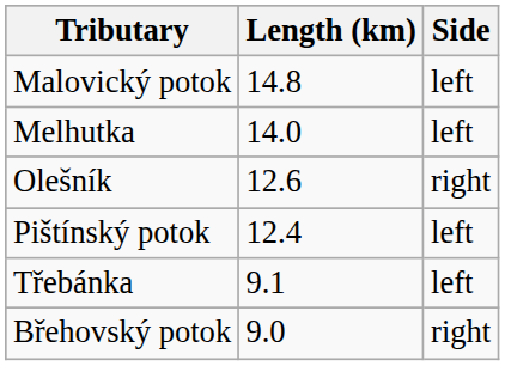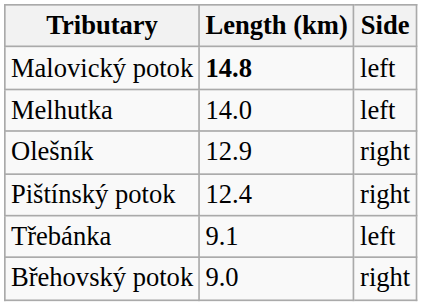 <table class="wikitable">
 <tr>
 <th>Tributary</th>
 <th>Length (km)</th>
 <th>Side</th>
 </tr>
 <tr>
 <td>Malovický potok</td>
-<td>14.8</td>
+<td><strong>14.8</strong></td>
 <td>left</td>
 </tr>
 <tr>
 <td>Melhutka</td>
 <td>14.0</td>
 <td>left</td>
 </tr>
 <tr>
 <td>Olešník</td>
-<td>12.6</td>
+<td>12.9</td>
 <td>right</td>
 </tr>
 <tr>
 <td>Pištínský potok</td>
 <td>12.4</td>
-<td>left</td>
+<td>right</td>
 </tr>
 <tr>
 <td>Třebánka</td>
 <td>9.1</td>
 <td>left</td>
 </tr>
 <tr>
 <td>Břehovský potok</td>
 <td>9.0</td>
 <td>right</td>
 </tr>
 </table>
